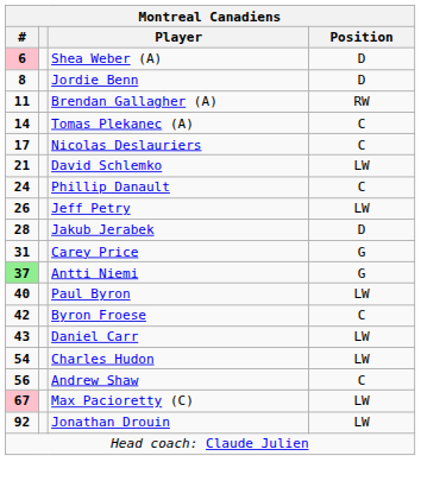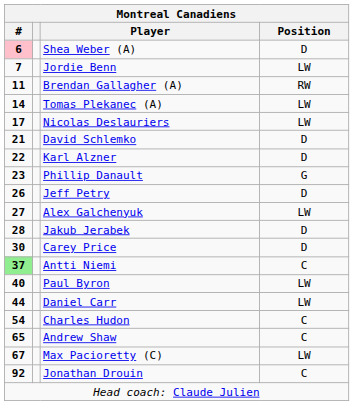 <table class="wikitable" style="width:65%; text-align:center;">
 <tr>
 <th colspan=4>Montreal Canadiens</th>
 </tr>
 <tr>
 <th>#</th>
 <th></th>
 <th>Player</th>
 <th>Position</th>
 </tr>
 <tr>
 <td style="background: pink;"><strong>6</strong></td>
 <td align=center></td>
 <td align=left><a href='#'>Shea Weber</a> (A)</td>
 <td>D</td>
 </tr>
 <tr>
-<td><strong>8</strong></td>
+<td><strong>7</strong></td>
 <td align=center></td>
 <td align=left><a href='#'>Jordie Benn</a></td>
-<td>D</td>
+<td>LW</td>
 </tr>
 <tr>
 <td><strong>11</strong></td>
 <td align=center></td>
 <td align=left><a href='#'>Brendan Gallagher</a> (A)</td>
 <td>RW</td>
 </tr>
 <tr>
 <td><strong>14</strong></td>
 <td align=center></td>
 <td align=left><a href='#'>Tomas Plekanec</a> (A)</td>
-<td>C</td>
+<td>LW</td>
 </tr>
 <tr>
 <td><strong>17</strong></td>
 <td align=center></td>
 <td align=left><a href='#'>Nicolas Deslauriers</a></td>
-<td>C</td>
+<td>LW</td>
 </tr>
 <tr>
 <td><strong>21</strong></td>
 <td align=center></td>
 <td align=left><a href='#'>David Schlemko</a></td>
-<td>LW</td>
+<td>D</td>
 </tr>
 <tr>
-<td><strong>24</strong></td>
+<td><strong>22</strong></td>
+<td align=center></td>
+<td align=left><a href='#'>Karl Alzner</a></td>
+<td>D</td>
+</tr>
+<tr>
+<td><strong>23</strong></td>
 <td align=center></td>
 <td align=left><a href='#'>Phillip Danault</a></td>
-<td>C</td>
+<td>G</td>
 </tr>
 <tr>
 <td><strong>26</strong></td>
 <td align=center></td>
 <td align=left><a href='#'>Jeff Petry</a></td>
+<td>D</td>
+</tr>
+<tr>
+<td><strong>27</strong></td>
+<td align=center></td>
+<td align=left><a href='#'>Alex Galchenyuk</a></td>
 <td>LW</td>
 </tr>
 <tr>
 <td><strong>28</strong></td>
 <td align=center></td>
 <td align=left><a href='#'>Jakub Jerabek</a></td>
 <td>D</td>
 </tr>
 <tr>
-<td><strong>31</strong></td>
+<td><strong>30</strong></td>
 <td align=center></td>
 <td align=left><a href='#'>Carey Price</a></td>
-<td>G</td>
+<td>D</td>
 </tr>
 <tr>
 <td style="background: lightgreen;"><strong>37</strong></td>
 <td align=center></td>
 <td align=left><a href='#'>Antti Niemi</a></td>
-<td>G</td>
+<td>C</td>
 </tr>
 <tr>
 <td><strong>40</strong></td>
 <td align=center></td>
 <td align=left><a href='#'>Paul Byron</a></td>
 <td>LW</td>
 </tr>
 <tr>
-<td><strong>42</strong></td>
-<td align=center></td>
-<td align=left><a href='#'>Byron Froese</a></td>
-<td>C</td>
-</tr>
-<tr>
-<td><strong>43</strong></td>
+<td><strong>44</strong></td>
 <td align=center></td>
 <td align=left><a href='#'>Daniel Carr</a></td>
 <td>LW</td>
 </tr>
 <tr>
 <td><strong>54</strong></td>
 <td align=center></td>
 <td align=left><a href='#'>Charles Hudon</a></td>
-<td>LW</td>
+<td>C</td>
 </tr>
 <tr>
-<td><strong>56</strong></td>
+<td><strong>65</strong></td>
 <td align=center></td>
 <td align=left><a href='#'>Andrew Shaw</a></td>
 <td>C</td>
 </tr>
 <tr>
-<td style="background: pink;"><strong>67</strong></td>
+<td><strong>67</strong></td>
 <td align=center></td>
 <td align=left><a href='#'>Max Pacioretty</a> (C)</td>
 <td>LW</td>
 </tr>
 <tr>
 <td><strong>92</strong></td>
 <td align=center></td>
 <td align=left><a href='#'>Jonathan Drouin</a></td>
-<td>LW</td>
+<td>C</td>
 </tr>
 <tr>
 <td colspan=4><em>Head coach:</em>  <a href='#'>Claude Julien</a></td>
 </tr>
 </table>
